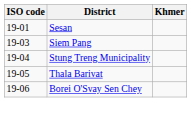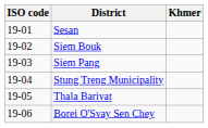 <table class="wikitable">
 <tr>
 <th>ISO code</th>
 <th>District</th>
 <th>Khmer</th>
 </tr>
 <tr>
 <td>19-01</td>
 <td><a href='#'>Sesan</a></td>
+<td></td>
+</tr>
+<tr>
+<td>19-02</td>
+<td><a href='#'>Siem Bouk</a></td>
 <td></td>
 </tr>
 <tr>
 <td>19-03</td>
 <td><a href='#'>Siem Pang</a></td>
 <td></td>
 </tr>
 <tr>
 <td>19-04</td>
 <td><a href='#'>Stung Treng Municipality</a></td>
 <td></td>
 </tr>
 <tr>
 <td>19-05</td>
 <td><a href='#'>Thala Barivat</a></td>
 <td></td>
 </tr>
 <tr>
 <td>19-06</td>
 <td><a href='#'>Borei O'Svay Sen Chey</a></td>
 <td></td>
 </tr>
 </table>
